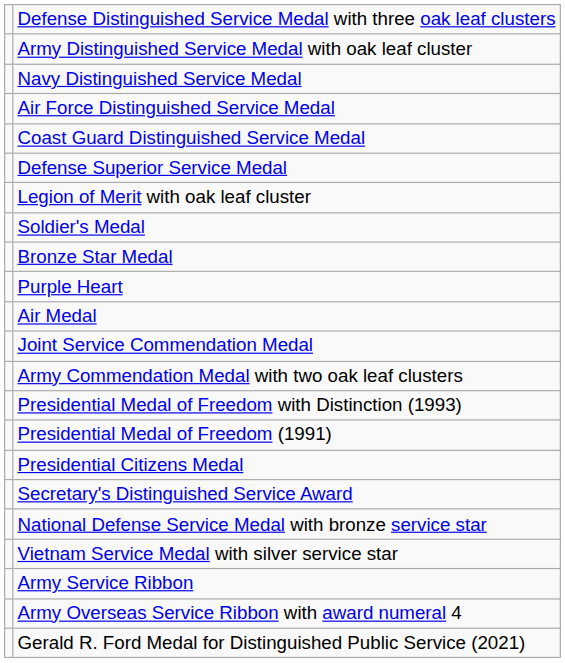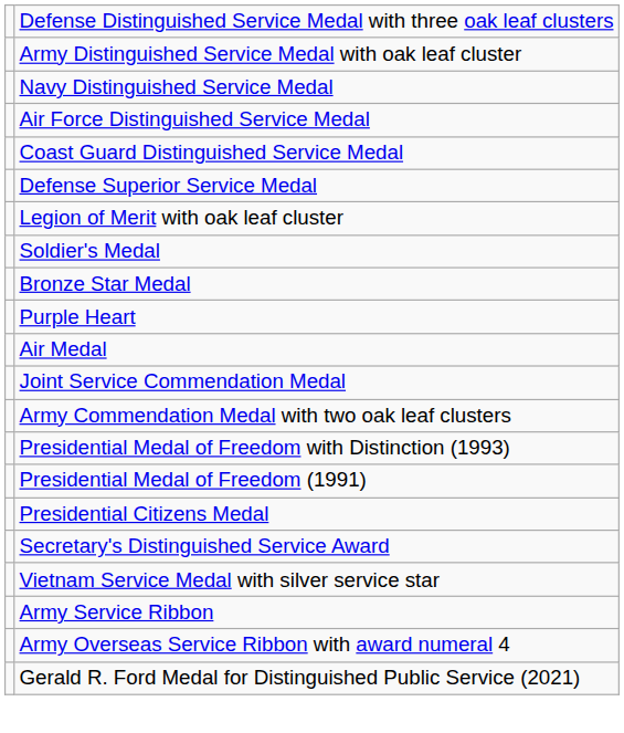 <table class=wikitable>
 <tr>
 <td></td>
 <td><a href='#'>Defense Distinguished Service Medal</a> with three <a href='#'>oak leaf clusters</a></td>
 </tr>
 <tr>
 <td></td>
 <td><a href='#'>Army Distinguished Service Medal</a> with oak leaf cluster</td>
 </tr>
 <tr>
 <td></td>
 <td><a href='#'>Navy Distinguished Service Medal</a></td>
 </tr>
 <tr>
 <td></td>
 <td><a href='#'>Air Force Distinguished Service Medal</a></td>
 </tr>
 <tr>
 <td></td>
 <td><a href='#'>Coast Guard Distinguished Service Medal</a></td>
 </tr>
 <tr>
 <td></td>
 <td><a href='#'>Defense Superior Service Medal</a></td>
 </tr>
 <tr>
 <td></td>
 <td><a href='#'>Legion of Merit</a> with oak leaf cluster</td>
 </tr>
 <tr>
 <td></td>
 <td><a href='#'>Soldier's Medal</a></td>
 </tr>
 <tr>
 <td></td>
 <td><a href='#'>Bronze Star Medal</a></td>
 </tr>
 <tr>
 <td></td>
 <td><a href='#'>Purple Heart</a></td>
 </tr>
 <tr>
 <td></td>
 <td><a href='#'>Air Medal</a></td>
 </tr>
 <tr>
 <td></td>
 <td><a href='#'>Joint Service Commendation Medal</a></td>
 </tr>
 <tr>
 <td></td>
 <td><a href='#'>Army Commendation Medal</a> with two oak leaf clusters</td>
 </tr>
 <tr>
 <td></td>
 <td><a href='#'>Presidential Medal of Freedom</a> with Distinction (1993)</td>
 </tr>
 <tr>
 <td></td>
 <td><a href='#'>Presidential Medal of Freedom</a> (1991)</td>
 </tr>
 <tr>
 <td></td>
 <td><a href='#'>Presidential Citizens Medal</a></td>
 </tr>
 <tr>
 <td></td>
 <td><a href='#'>Secretary's Distinguished Service Award</a></td>
 </tr>
 <tr>
 <td></td>
-<td><a href='#'>National Defense Service Medal</a> with bronze <a href='#'>service star</a></td>
-</tr>
-<tr>
-<td></td>
 <td><a href='#'>Vietnam Service Medal</a> with silver service star</td>
 </tr>
 <tr>
 <td></td>
 <td><a href='#'>Army Service Ribbon</a></td>
 </tr>
 <tr>
 <td></td>
 <td><a href='#'>Army Overseas Service Ribbon</a> with <a href='#'>award numeral</a> 4</td>
 </tr>
 <tr>
 <td></td>
 <td>Gerald R. Ford Medal for Distinguished Public Service (2021)</td>
 </tr>
 </table>
